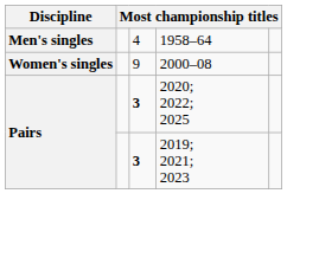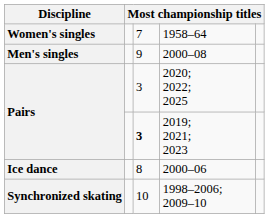 <table class="wikitable unsortable" style="text-align:left">
 <tr>
 <th scope="col">Discipline</th>
 <th colspan="4" scope="col">Most championship titles</th>
 </tr>
 <tr>
-<th scope="row" style="text-align:left">Men's singles</th>
+<th scope="row" style="text-align:left">Women's singles</th>
 <td></td>
-<td>4</td>
+<td>7</td>
 <td>1958–64</td>
 <td></td>
 </tr>
 <tr>
-<th scope="row" style="text-align:left">Women's singles</th>
+<th scope="row" style="text-align:left">Men's singles</th>
 <td></td>
 <td>9</td>
 <td>2000–08</td>
 <td></td>
 </tr>
 <tr>
 <th rowspan="2" scope="row" style="text-align:left">Pairs</th>
 <td></td>
-<td><strong>3</strong></td>
+<td>3</td>
 <td>2020;<br>2022;<br>2025</td>
 <td></td>
 </tr>
 <tr>
 <td></td>
 <td><strong>3</strong></td>
 <td>2019;<br>2021;<br>2023</td>
 <td></td>
 </tr>
+<tr>
+<th scope="row" style="text-align:left">Ice dance</th>
+<td></td>
+<td>8</td>
+<td>2000–06</td>
+<td></td>
+</tr>
+<tr>
+<th scope="row" style="text-align:left">Synchronized skating</th>
+<td></td>
+<td>10</td>
+<td>1998–2006;<br>2009–10</td>
+<td></td>
+</tr>
 </table>
